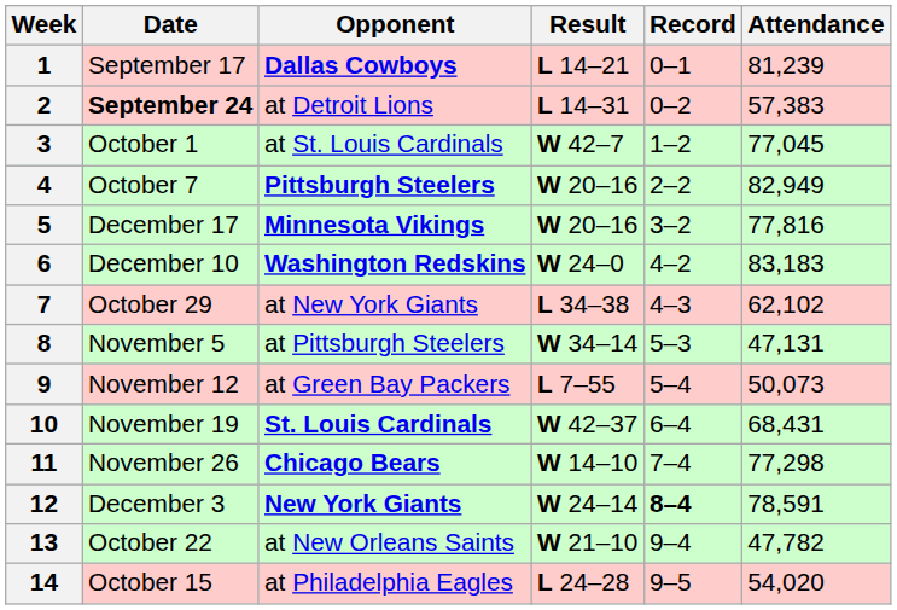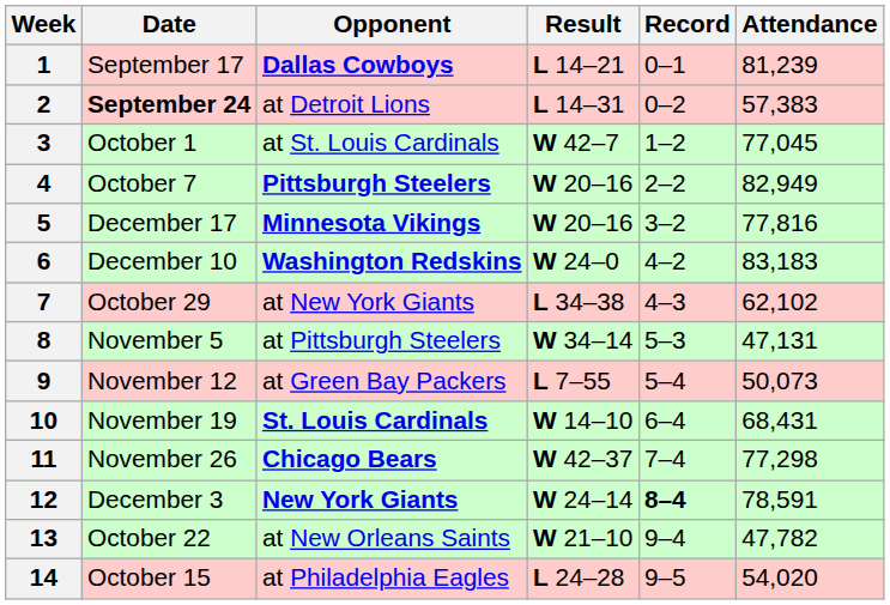 <table class="wikitable">
 <tr>
 <th>Week</th>
 <th>Date</th>
 <th>Opponent</th>
 <th>Result</th>
 <th>Record</th>
 <th>Attendance</th>
 </tr>
 <tr style="background:#fcc">
 <th>1</th>
 <td>September 17</td>
 <td><strong><a href='#'>Dallas Cowboys</a></strong></td>
 <td><strong>L</strong> 14–21</td>
 <td>0–1</td>
 <td>81,239</td>
 </tr>
 <tr style="background:#fcc">
 <th>2</th>
 <td><strong>September 24</strong></td>
 <td>at <a href='#'>Detroit Lions</a></td>
 <td><strong>L</strong> 14–31</td>
 <td>0–2</td>
 <td>57,383</td>
 </tr>
 <tr style="background:#cfc">
 <th>3</th>
 <td>October 1</td>
 <td>at <a href='#'>St. Louis Cardinals</a></td>
 <td><strong>W</strong> 42–7</td>
 <td>1–2</td>
 <td>77,045</td>
 </tr>
 <tr style="background:#cfc">
 <th>4</th>
 <td>October 7</td>
 <td><strong><a href='#'>Pittsburgh Steelers</a></strong></td>
 <td><strong>W</strong> 20–16</td>
 <td>2–2</td>
 <td>82,949</td>
 </tr>
 <tr style="background:#cfc">
 <th>5</th>
 <td>December 17</td>
 <td><strong><a href='#'>Minnesota Vikings</a></strong></td>
 <td><strong>W</strong> 20–16</td>
 <td>3–2</td>
 <td>77,816</td>
 </tr>
 <tr style="background:#cfc">
 <th>6</th>
 <td>December 10</td>
 <td><strong><a href='#'>Washington Redskins</a></strong></td>
 <td><strong>W</strong> 24–0</td>
 <td>4–2</td>
 <td>83,183</td>
 </tr>
 <tr style="background:#fcc">
 <th>7</th>
 <td>October 29</td>
 <td>at <a href='#'>New York Giants</a></td>
 <td><strong>L</strong> 34–38</td>
 <td>4–3</td>
 <td>62,102</td>
 </tr>
 <tr style="background:#cfc">
 <th>8</th>
 <td>November 5</td>
 <td>at <a href='#'>Pittsburgh Steelers</a></td>
 <td><strong>W</strong> 34–14</td>
 <td>5–3</td>
 <td>47,131</td>
 </tr>
 <tr style="background:#fcc">
 <th>9</th>
 <td>November 12</td>
 <td>at <a href='#'>Green Bay Packers</a></td>
 <td><strong>L</strong> 7–55</td>
 <td>5–4</td>
 <td>50,073</td>
 </tr>
 <tr style="background:#cfc">
 <th>10</th>
 <td>November 19</td>
 <td><strong><a href='#'>St. Louis Cardinals</a></strong></td>
-<td><strong>W</strong> 42–37</td>
+<td><strong>W</strong> 14–10</td>
 <td>6–4</td>
 <td>68,431</td>
 </tr>
 <tr style="background:#cfc">
 <th>11</th>
 <td>November 26</td>
 <td><strong><a href='#'>Chicago Bears</a></strong></td>
-<td><strong>W</strong> 14–10</td>
+<td><strong>W</strong> 42–37</td>
 <td>7–4</td>
 <td>77,298</td>
 </tr>
 <tr style="background:#cfc">
 <th>12</th>
 <td>December 3</td>
 <td><strong><a href='#'>New York Giants</a></strong></td>
 <td><strong>W</strong> 24–14</td>
 <td><strong>8–4</strong></td>
 <td>78,591</td>
 </tr>
 <tr style="background:#cfc">
 <th>13</th>
 <td>October 22</td>
 <td>at <a href='#'>New Orleans Saints</a></td>
 <td><strong>W</strong> 21–10</td>
 <td>9–4</td>
 <td>47,782</td>
 </tr>
 <tr style="background:#fcc">
 <th>14</th>
 <td>October 15</td>
 <td>at <a href='#'>Philadelphia Eagles</a></td>
 <td><strong>L</strong> 24–28</td>
 <td>9–5</td>
 <td>54,020</td>
 </tr>
 </table>
